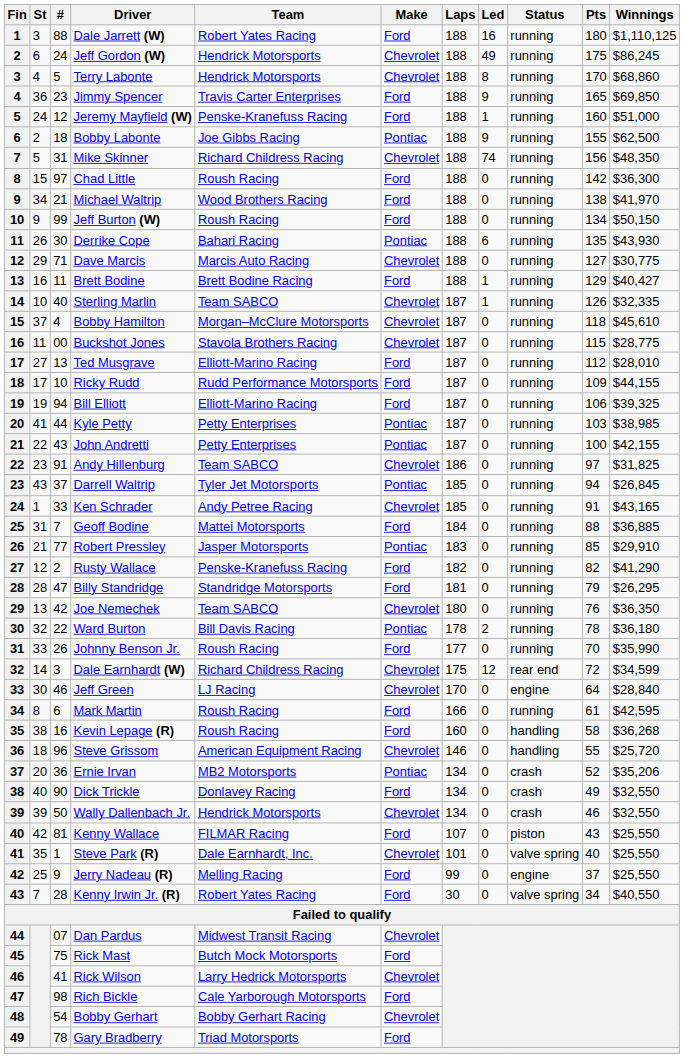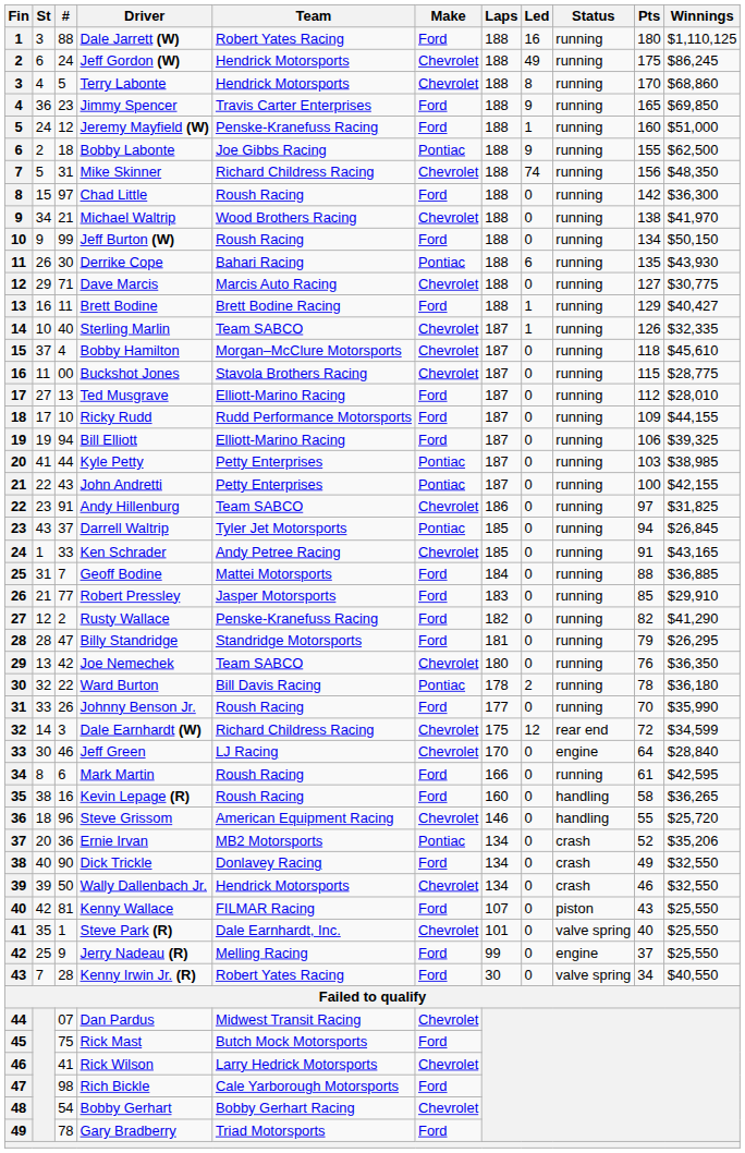 <table class="wikitable" style="font-size:95%">
 <tr>
 <th>Fin</th>
 <th>St</th>
 <th>#</th>
 <th>Driver</th>
 <th>Team</th>
 <th>Make</th>
 <th>Laps</th>
 <th>Led</th>
 <th>Status</th>
 <th>Pts</th>
 <th>Winnings</th>
 </tr>
 <tr>
 <th>1</th>
 <td>3</td>
 <td>88</td>
 <td><a href='#'>Dale Jarrett</a> <strong>(W)</strong></td>
 <td><a href='#'>Robert Yates Racing</a></td>
 <td><a href='#'>Ford</a></td>
 <td>188</td>
 <td>16</td>
 <td>running</td>
 <td>180</td>
 <td>$1,110,125</td>
 </tr>
 <tr>
 <th>2</th>
 <td>6</td>
 <td>24</td>
 <td><a href='#'>Jeff Gordon</a> <strong>(W)</strong></td>
 <td><a href='#'>Hendrick Motorsports</a></td>
 <td><a href='#'>Chevrolet</a></td>
 <td>188</td>
 <td>49</td>
 <td>running</td>
 <td>175</td>
 <td>$86,245</td>
 </tr>
 <tr>
 <th>3</th>
 <td>4</td>
 <td>5</td>
 <td><a href='#'>Terry Labonte</a></td>
 <td><a href='#'>Hendrick Motorsports</a></td>
 <td><a href='#'>Chevrolet</a></td>
 <td>188</td>
 <td>8</td>
 <td>running</td>
 <td>170</td>
 <td>$68,860</td>
 </tr>
 <tr>
 <th>4</th>
 <td>36</td>
 <td>23</td>
 <td><a href='#'>Jimmy Spencer</a></td>
 <td><a href='#'>Travis Carter Enterprises</a></td>
 <td><a href='#'>Ford</a></td>
 <td>188</td>
 <td>9</td>
 <td>running</td>
 <td>165</td>
 <td>$69,850</td>
 </tr>
 <tr>
 <th>5</th>
 <td>24</td>
 <td>12</td>
 <td><a href='#'>Jeremy Mayfield</a> <strong>(W)</strong></td>
 <td><a href='#'>Penske-Kranefuss Racing</a></td>
 <td><a href='#'>Ford</a></td>
 <td>188</td>
 <td>1</td>
 <td>running</td>
 <td>160</td>
 <td>$51,000</td>
 </tr>
 <tr>
 <th>6</th>
 <td>2</td>
 <td>18</td>
 <td><a href='#'>Bobby Labonte</a></td>
 <td><a href='#'>Joe Gibbs Racing</a></td>
 <td><a href='#'>Pontiac</a></td>
 <td>188</td>
 <td>9</td>
 <td>running</td>
 <td>155</td>
 <td>$62,500</td>
 </tr>
 <tr>
 <th>7</th>
 <td>5</td>
 <td>31</td>
 <td><a href='#'>Mike Skinner</a></td>
 <td><a href='#'>Richard Childress Racing</a></td>
 <td><a href='#'>Chevrolet</a></td>
 <td>188</td>
 <td>74</td>
 <td>running</td>
 <td>156</td>
 <td>$48,350</td>
 </tr>
 <tr>
 <th>8</th>
 <td>15</td>
 <td>97</td>
 <td><a href='#'>Chad Little</a></td>
 <td><a href='#'>Roush Racing</a></td>
 <td><a href='#'>Ford</a></td>
 <td>188</td>
 <td>0</td>
 <td>running</td>
 <td>142</td>
 <td>$36,300</td>
 </tr>
 <tr>
 <th>9</th>
 <td>34</td>
 <td>21</td>
 <td><a href='#'>Michael Waltrip</a></td>
 <td><a href='#'>Wood Brothers Racing</a></td>
-<td><a href='#'>Ford</a></td>
+<td><a href='#'>Chevrolet</a></td>
 <td>188</td>
 <td>0</td>
 <td>running</td>
 <td>138</td>
 <td>$41,970</td>
 </tr>
 <tr>
 <th>10</th>
 <td>9</td>
 <td>99</td>
 <td><a href='#'>Jeff Burton</a> <strong>(W)</strong></td>
 <td><a href='#'>Roush Racing</a></td>
 <td><a href='#'>Ford</a></td>
 <td>188</td>
 <td>0</td>
 <td>running</td>
 <td>134</td>
 <td>$50,150</td>
 </tr>
 <tr>
 <th>11</th>
 <td>26</td>
 <td>30</td>
 <td><a href='#'>Derrike Cope</a></td>
 <td><a href='#'>Bahari Racing</a></td>
 <td><a href='#'>Pontiac</a></td>
 <td>188</td>
 <td>6</td>
 <td>running</td>
 <td>135</td>
 <td>$43,930</td>
 </tr>
 <tr>
 <th>12</th>
 <td>29</td>
 <td>71</td>
 <td><a href='#'>Dave Marcis</a></td>
 <td><a href='#'>Marcis Auto Racing</a></td>
 <td><a href='#'>Chevrolet</a></td>
 <td>188</td>
 <td>0</td>
 <td>running</td>
 <td>127</td>
 <td>$30,775</td>
 </tr>
 <tr>
 <th>13</th>
 <td>16</td>
 <td>11</td>
 <td><a href='#'>Brett Bodine</a></td>
 <td><a href='#'>Brett Bodine Racing</a></td>
 <td><a href='#'>Ford</a></td>
 <td>188</td>
 <td>1</td>
 <td>running</td>
 <td>129</td>
 <td>$40,427</td>
 </tr>
 <tr>
 <th>14</th>
 <td>10</td>
 <td>40</td>
 <td><a href='#'>Sterling Marlin</a></td>
 <td><a href='#'>Team SABCO</a></td>
 <td><a href='#'>Chevrolet</a></td>
 <td>187</td>
 <td>1</td>
 <td>running</td>
 <td>126</td>
 <td>$32,335</td>
 </tr>
 <tr>
 <th>15</th>
 <td>37</td>
 <td>4</td>
 <td><a href='#'>Bobby Hamilton</a></td>
 <td><a href='#'>Morgan–McClure Motorsports</a></td>
 <td><a href='#'>Chevrolet</a></td>
 <td>187</td>
 <td>0</td>
 <td>running</td>
 <td>118</td>
 <td>$45,610</td>
 </tr>
 <tr>
 <th>16</th>
 <td>11</td>
 <td>00</td>
 <td><a href='#'>Buckshot Jones</a></td>
 <td><a href='#'>Stavola Brothers Racing</a></td>
 <td><a href='#'>Chevrolet</a></td>
 <td>187</td>
 <td>0</td>
 <td>running</td>
 <td>115</td>
 <td>$28,775</td>
 </tr>
 <tr>
 <th>17</th>
 <td>27</td>
 <td>13</td>
 <td><a href='#'>Ted Musgrave</a></td>
 <td><a href='#'>Elliott-Marino Racing</a></td>
 <td><a href='#'>Ford</a></td>
 <td>187</td>
 <td>0</td>
 <td>running</td>
 <td>112</td>
 <td>$28,010</td>
 </tr>
 <tr>
 <th>18</th>
 <td>17</td>
 <td>10</td>
 <td><a href='#'>Ricky Rudd</a></td>
 <td><a href='#'>Rudd Performance Motorsports</a></td>
 <td><a href='#'>Ford</a></td>
 <td>187</td>
 <td>0</td>
 <td>running</td>
 <td>109</td>
 <td>$44,155</td>
 </tr>
 <tr>
 <th>19</th>
 <td>19</td>
 <td>94</td>
 <td><a href='#'>Bill Elliott</a></td>
 <td><a href='#'>Elliott-Marino Racing</a></td>
 <td><a href='#'>Ford</a></td>
 <td>187</td>
 <td>0</td>
 <td>running</td>
 <td>106</td>
 <td>$39,325</td>
 </tr>
 <tr>
 <th>20</th>
 <td>41</td>
 <td>44</td>
 <td><a href='#'>Kyle Petty</a></td>
 <td><a href='#'>Petty Enterprises</a></td>
 <td><a href='#'>Pontiac</a></td>
 <td>187</td>
 <td>0</td>
 <td>running</td>
 <td>103</td>
 <td>$38,985</td>
 </tr>
 <tr>
 <th>21</th>
 <td>22</td>
 <td>43</td>
 <td><a href='#'>John Andretti</a></td>
 <td><a href='#'>Petty Enterprises</a></td>
 <td><a href='#'>Pontiac</a></td>
 <td>187</td>
 <td>0</td>
 <td>running</td>
 <td>100</td>
 <td>$42,155</td>
 </tr>
 <tr>
 <th>22</th>
 <td>23</td>
 <td>91</td>
 <td><a href='#'>Andy Hillenburg</a></td>
 <td><a href='#'>Team SABCO</a></td>
 <td><a href='#'>Chevrolet</a></td>
 <td>186</td>
 <td>0</td>
 <td>running</td>
 <td>97</td>
 <td>$31,825</td>
 </tr>
 <tr>
 <th>23</th>
 <td>43</td>
 <td>37</td>
 <td><a href='#'>Darrell Waltrip</a></td>
 <td><a href='#'>Tyler Jet Motorsports</a></td>
 <td><a href='#'>Pontiac</a></td>
 <td>185</td>
 <td>0</td>
 <td>running</td>
 <td>94</td>
 <td>$26,845</td>
 </tr>
 <tr>
 <th>24</th>
 <td>1</td>
 <td>33</td>
 <td><a href='#'>Ken Schrader</a></td>
 <td><a href='#'>Andy Petree Racing</a></td>
 <td><a href='#'>Chevrolet</a></td>
 <td>185</td>
 <td>0</td>
 <td>running</td>
 <td>91</td>
 <td>$43,165</td>
 </tr>
 <tr>
 <th>25</th>
 <td>31</td>
 <td>7</td>
 <td><a href='#'>Geoff Bodine</a></td>
 <td><a href='#'>Mattei Motorsports</a></td>
 <td><a href='#'>Ford</a></td>
 <td>184</td>
 <td>0</td>
 <td>running</td>
 <td>88</td>
 <td>$36,885</td>
 </tr>
 <tr>
 <th>26</th>
 <td>21</td>
 <td>77</td>
 <td><a href='#'>Robert Pressley</a></td>
 <td><a href='#'>Jasper Motorsports</a></td>
-<td><a href='#'>Pontiac</a></td>
+<td><a href='#'>Ford</a></td>
 <td>183</td>
 <td>0</td>
 <td>running</td>
 <td>85</td>
 <td>$29,910</td>
 </tr>
 <tr>
 <th>27</th>
 <td>12</td>
 <td>2</td>
 <td><a href='#'>Rusty Wallace</a></td>
 <td><a href='#'>Penske-Kranefuss Racing</a></td>
 <td><a href='#'>Ford</a></td>
 <td>182</td>
 <td>0</td>
 <td>running</td>
 <td>82</td>
 <td>$41,290</td>
 </tr>
 <tr>
 <th>28</th>
 <td>28</td>
 <td>47</td>
 <td><a href='#'>Billy Standridge</a></td>
 <td><a href='#'>Standridge Motorsports</a></td>
 <td><a href='#'>Ford</a></td>
 <td>181</td>
 <td>0</td>
 <td>running</td>
 <td>79</td>
 <td>$26,295</td>
 </tr>
 <tr>
 <th>29</th>
 <td>13</td>
 <td>42</td>
 <td><a href='#'>Joe Nemechek</a></td>
 <td><a href='#'>Team SABCO</a></td>
 <td><a href='#'>Chevrolet</a></td>
 <td>180</td>
 <td>0</td>
 <td>running</td>
 <td>76</td>
 <td>$36,350</td>
 </tr>
 <tr>
 <th>30</th>
 <td>32</td>
 <td>22</td>
 <td><a href='#'>Ward Burton</a></td>
 <td><a href='#'>Bill Davis Racing</a></td>
 <td><a href='#'>Pontiac</a></td>
 <td>178</td>
 <td>2</td>
 <td>running</td>
 <td>78</td>
 <td>$36,180</td>
 </tr>
 <tr>
 <th>31</th>
 <td>33</td>
 <td>26</td>
 <td><a href='#'>Johnny Benson Jr.</a></td>
 <td><a href='#'>Roush Racing</a></td>
 <td><a href='#'>Ford</a></td>
 <td>177</td>
 <td>0</td>
 <td>running</td>
 <td>70</td>
 <td>$35,990</td>
 </tr>
 <tr>
 <th>32</th>
 <td>14</td>
 <td>3</td>
 <td><a href='#'>Dale Earnhardt</a> <strong>(W)</strong></td>
 <td><a href='#'>Richard Childress Racing</a></td>
 <td><a href='#'>Chevrolet</a></td>
 <td>175</td>
 <td>12</td>
 <td>rear end</td>
 <td>72</td>
 <td>$34,599</td>
 </tr>
 <tr>
 <th>33</th>
 <td>30</td>
 <td>46</td>
 <td><a href='#'>Jeff Green</a></td>
 <td><a href='#'>LJ Racing</a></td>
 <td><a href='#'>Chevrolet</a></td>
 <td>170</td>
 <td>0</td>
 <td>engine</td>
 <td>64</td>
 <td>$28,840</td>
 </tr>
 <tr>
 <th>34</th>
 <td>8</td>
 <td>6</td>
 <td><a href='#'>Mark Martin</a></td>
 <td><a href='#'>Roush Racing</a></td>
 <td><a href='#'>Ford</a></td>
 <td>166</td>
 <td>0</td>
 <td>running</td>
 <td>61</td>
 <td>$42,595</td>
 </tr>
 <tr>
 <th>35</th>
 <td>38</td>
 <td>16</td>
 <td><a href='#'>Kevin Lepage</a> <strong>(R)</strong></td>
 <td><a href='#'>Roush Racing</a></td>
 <td><a href='#'>Ford</a></td>
 <td>160</td>
 <td>0</td>
 <td>handling</td>
 <td>58</td>
-<td>$36,268</td>
+<td>$36,265</td>
 </tr>
 <tr>
 <th>36</th>
 <td>18</td>
 <td>96</td>
 <td><a href='#'>Steve Grissom</a></td>
 <td><a href='#'>American Equipment Racing</a></td>
 <td><a href='#'>Chevrolet</a></td>
 <td>146</td>
 <td>0</td>
 <td>handling</td>
 <td>55</td>
 <td>$25,720</td>
 </tr>
 <tr>
 <th>37</th>
 <td>20</td>
 <td>36</td>
 <td><a href='#'>Ernie Irvan</a></td>
 <td><a href='#'>MB2 Motorsports</a></td>
 <td><a href='#'>Pontiac</a></td>
 <td>134</td>
 <td>0</td>
 <td>crash</td>
 <td>52</td>
 <td>$35,206</td>
 </tr>
 <tr>
 <th>38</th>
 <td>40</td>
 <td>90</td>
 <td><a href='#'>Dick Trickle</a></td>
 <td><a href='#'>Donlavey Racing</a></td>
 <td><a href='#'>Ford</a></td>
 <td>134</td>
 <td>0</td>
 <td>crash</td>
 <td>49</td>
 <td>$32,550</td>
 </tr>
 <tr>
 <th>39</th>
 <td>39</td>
 <td>50</td>
 <td><a href='#'>Wally Dallenbach Jr.</a></td>
 <td><a href='#'>Hendrick Motorsports</a></td>
 <td><a href='#'>Chevrolet</a></td>
 <td>134</td>
 <td>0</td>
 <td>crash</td>
 <td>46</td>
 <td>$32,550</td>
 </tr>
 <tr>
 <th>40</th>
 <td>42</td>
 <td>81</td>
 <td><a href='#'>Kenny Wallace</a></td>
 <td><a href='#'>FILMAR Racing</a></td>
 <td><a href='#'>Ford</a></td>
 <td>107</td>
 <td>0</td>
 <td>piston</td>
 <td>43</td>
 <td>$25,550</td>
 </tr>
 <tr>
 <th>41</th>
 <td>35</td>
 <td>1</td>
 <td><a href='#'>Steve Park</a> <strong>(R)</strong></td>
 <td><a href='#'>Dale Earnhardt, Inc.</a></td>
 <td><a href='#'>Chevrolet</a></td>
 <td>101</td>
 <td>0</td>
 <td>valve spring</td>
 <td>40</td>
 <td>$25,550</td>
 </tr>
 <tr>
 <th>42</th>
 <td>25</td>
 <td>9</td>
 <td><a href='#'>Jerry Nadeau</a> <strong>(R)</strong></td>
 <td><a href='#'>Melling Racing</a></td>
 <td><a href='#'>Ford</a></td>
 <td>99</td>
 <td>0</td>
 <td>engine</td>
 <td>37</td>
 <td>$25,550</td>
 </tr>
 <tr>
 <th>43</th>
 <td>7</td>
 <td>28</td>
 <td><a href='#'>Kenny Irwin Jr.</a> <strong>(R)</strong></td>
 <td><a href='#'>Robert Yates Racing</a></td>
 <td><a href='#'>Ford</a></td>
 <td>30</td>
 <td>0</td>
 <td>valve spring</td>
 <td>34</td>
 <td>$40,550</td>
 </tr>
 <tr>
 <th colspan="11">Failed to qualify</th>
 </tr>
 <tr>
 <th>44</th>
 <th rowspan="6"></th>
 <td>07</td>
 <td><a href='#'>Dan Pardus</a></td>
 <td><a href='#'>Midwest Transit Racing</a></td>
 <td><a href='#'>Chevrolet</a></td>
 <th colspan="5" rowspan="6"></th>
 </tr>
 <tr>
 <th>45</th>
 <td>75</td>
 <td><a href='#'>Rick Mast</a></td>
 <td><a href='#'>Butch Mock Motorsports</a></td>
 <td><a href='#'>Ford</a></td>
 </tr>
 <tr>
 <th>46</th>
 <td>41</td>
 <td><a href='#'>Rick Wilson</a></td>
 <td><a href='#'>Larry Hedrick Motorsports</a></td>
 <td><a href='#'>Chevrolet</a></td>
 </tr>
 <tr>
 <th>47</th>
 <td>98</td>
 <td><a href='#'>Rich Bickle</a></td>
 <td><a href='#'>Cale Yarborough Motorsports</a></td>
 <td><a href='#'>Ford</a></td>
 </tr>
 <tr>
 <th>48</th>
 <td>54</td>
 <td><a href='#'>Bobby Gerhart</a></td>
 <td><a href='#'>Bobby Gerhart Racing</a></td>
 <td><a href='#'>Chevrolet</a></td>
 </tr>
 <tr>
 <th>49</th>
 <td>78</td>
 <td><a href='#'>Gary Bradberry</a></td>
 <td><a href='#'>Triad Motorsports</a></td>
 <td><a href='#'>Ford</a></td>
 </tr>
 <tr>
 <th colspan="11"></th>
 </tr>
 </table>
